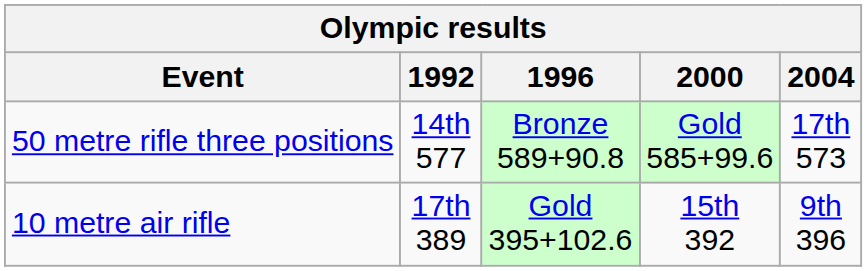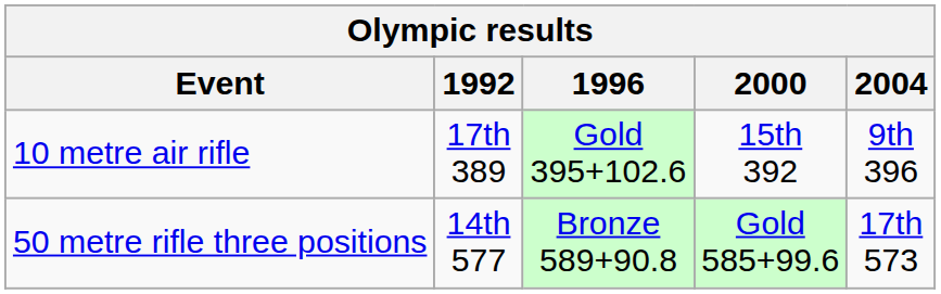 <table class="wikitable" style="text-align: center">
 <tr>
 <th colspan=5>Olympic results</th>
 </tr>
 <tr>
 <th>Event</th>
 <th>1992</th>
 <th>1996</th>
 <th>2000</th>
 <th>2004</th>
 </tr>
 <tr>
+<td align=left><a href='#'>10 metre air rifle</a></td>
+<td><a href='#'>17th</a><br>389</td>
+<td style="background: #ccffcc"> <a href='#'>Gold</a><br>395+102.6</td>
+<td><a href='#'>15th</a><br>392</td>
+<td><a href='#'>9th</a><br>396</td>
+</tr>
+<tr>
 <td align=left><a href='#'>50 metre rifle three positions</a></td>
 <td><a href='#'>14th</a><br>577</td>
 <td style="background: #ccffcc"> <a href='#'>Bronze</a><br>589+90.8</td>
 <td style="background: #ccffcc"> <a href='#'>Gold</a><br>585+99.6</td>
 <td><a href='#'>17th</a><br>573</td>
 </tr>
-<tr>
-<td align=left><a href='#'>10 metre air rifle</a></td>
-<td><a href='#'>17th</a><br>389</td>
-<td style="background: #ccffcc"> <a href='#'>Gold</a><br>395+102.6</td>
-<td><a href='#'>15th</a><br>392</td>
-<td><a href='#'>9th</a><br>396</td>
-</tr>
 </table>
